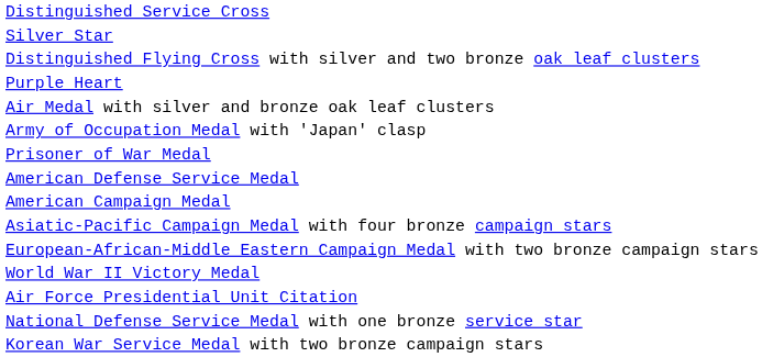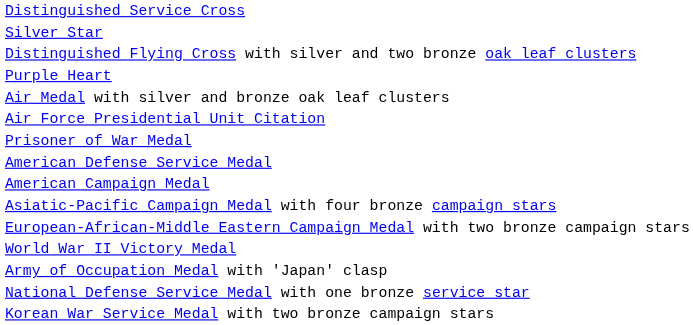 <table>
 <tr>
 <td></td>
 <td><a href='#'>Distinguished Service Cross</a></td>
 </tr>
 <tr>
 <td></td>
 <td><a href='#'>Silver Star</a></td>
 </tr>
 <tr>
 <td></td>
 <td><a href='#'>Distinguished Flying Cross</a> with silver and two bronze <a href='#'>oak leaf clusters</a></td>
 </tr>
 <tr>
 <td></td>
 <td><a href='#'>Purple Heart</a></td>
 </tr>
 <tr>
 <td></td>
 <td><a href='#'>Air Medal</a> with silver and bronze oak leaf clusters</td>
 </tr>
 <tr>
 <td></td>
-<td><a href='#'>Army of Occupation Medal</a> with 'Japan' clasp</td>
+<td><a href='#'>Air Force Presidential Unit Citation</a></td>
 </tr>
 <tr>
 <td></td>
 <td><a href='#'>Prisoner of War Medal</a></td>
 </tr>
 <tr>
 <td></td>
 <td><a href='#'>American Defense Service Medal</a></td>
 </tr>
 <tr>
 <td></td>
 <td><a href='#'>American Campaign Medal</a></td>
 </tr>
 <tr>
 <td></td>
 <td><a href='#'>Asiatic-Pacific Campaign Medal</a> with four bronze <a href='#'>campaign stars</a></td>
 </tr>
 <tr>
 <td></td>
 <td><a href='#'>European-African-Middle Eastern Campaign Medal</a> with two bronze campaign stars</td>
 </tr>
 <tr>
 <td></td>
 <td><a href='#'>World War II Victory Medal</a></td>
 </tr>
 <tr>
 <td></td>
-<td><a href='#'>Air Force Presidential Unit Citation</a></td>
+<td><a href='#'>Army of Occupation Medal</a> with 'Japan' clasp</td>
 </tr>
 <tr>
 <td></td>
 <td><a href='#'>National Defense Service Medal</a> with one bronze <a href='#'>service star</a></td>
 </tr>
 <tr>
 <td></td>
 <td><a href='#'>Korean War Service Medal</a> with two bronze campaign stars</td>
 </tr>
 <tr>
 </tr>
 </table>
